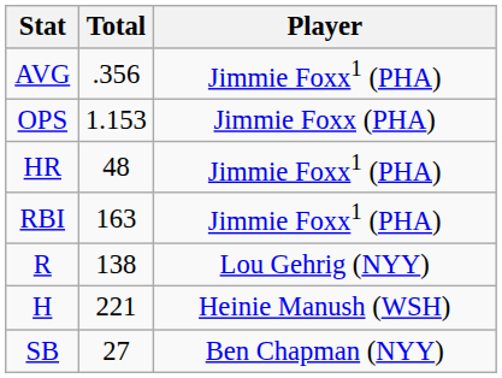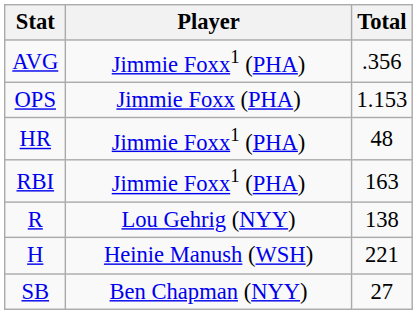 <table class="wikitable" style="text-align:center;">
 <tr>
 <th style="width:15%;">Stat</th>
+<th>Player</th>
 <th style="width:15%;">Total</th>
-<th>Player</th>
 </tr>
 <tr>
 <td><a href='#'>AVG</a></td>
+<td><a href='#'>Jimmie Foxx</a><sup>1</sup> (<a href='#'>PHA</a>)</td>
 <td>.356</td>
-<td><a href='#'>Jimmie Foxx</a><sup>1</sup> (<a href='#'>PHA</a>)</td>
 </tr>
 <tr>
 <td><a href='#'>OPS</a></td>
+<td><a href='#'>Jimmie Foxx</a> (<a href='#'>PHA</a>)</td>
 <td>1.153</td>
-<td><a href='#'>Jimmie Foxx</a> (<a href='#'>PHA</a>)</td>
 </tr>
 <tr>
 <td><a href='#'>HR</a></td>
+<td><a href='#'>Jimmie Foxx</a><sup>1</sup> (<a href='#'>PHA</a>)</td>
 <td>48</td>
-<td><a href='#'>Jimmie Foxx</a><sup>1</sup> (<a href='#'>PHA</a>)</td>
 </tr>
 <tr>
 <td><a href='#'>RBI</a></td>
+<td><a href='#'>Jimmie Foxx</a><sup>1</sup> (<a href='#'>PHA</a>)</td>
 <td>163</td>
-<td><a href='#'>Jimmie Foxx</a><sup>1</sup> (<a href='#'>PHA</a>)</td>
 </tr>
 <tr>
 <td><a href='#'>R</a></td>
+<td><a href='#'>Lou Gehrig</a> (<a href='#'>NYY</a>)</td>
 <td>138</td>
-<td><a href='#'>Lou Gehrig</a> (<a href='#'>NYY</a>)</td>
 </tr>
 <tr>
 <td><a href='#'>H</a></td>
+<td><a href='#'>Heinie Manush</a> (<a href='#'>WSH</a>)</td>
 <td>221</td>
-<td><a href='#'>Heinie Manush</a> (<a href='#'>WSH</a>)</td>
 </tr>
 <tr>
 <td><a href='#'>SB</a></td>
+<td><a href='#'>Ben Chapman</a> (<a href='#'>NYY</a>)</td>
 <td>27</td>
-<td><a href='#'>Ben Chapman</a> (<a href='#'>NYY</a>)</td>
 </tr>
 </table>
